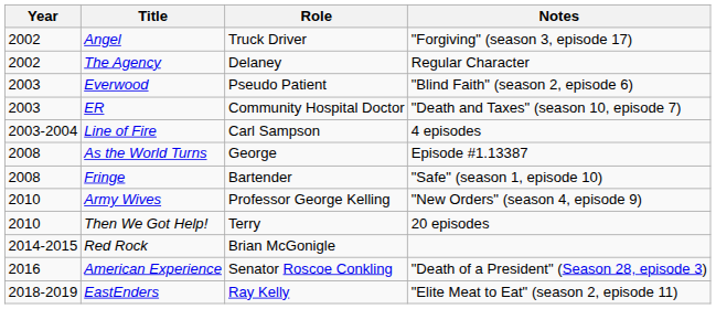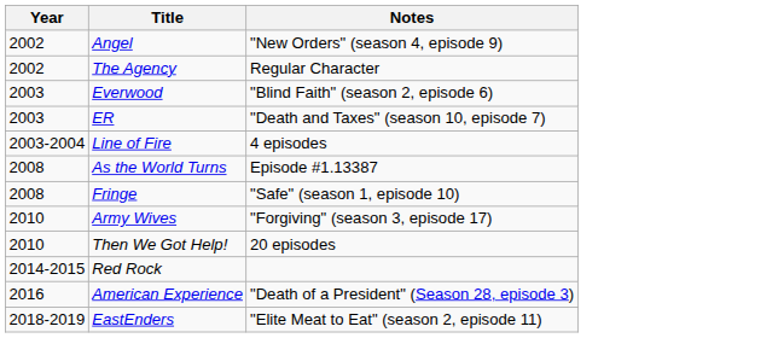 <table class="wikitable sortable">
 <tr>
 <th>Year</th>
 <th>Title</th>
-<th>Role</th>
 <th class="unsortable">Notes</th>
 </tr>
 <tr>
 <td>2002</td>
 <td><em><a href='#'>Angel</a></em></td>
-<td>Truck Driver</td>
-<td>"Forgiving" (season 3, episode 17)</td>
+<td>"New Orders" (season 4, episode 9)</td>
 </tr>
 <tr>
 <td>2002</td>
 <td><em><a href='#'>The Agency</a></em></td>
-<td>Delaney</td>
 <td>Regular Character</td>
 </tr>
 <tr>
 <td>2003</td>
 <td><em><a href='#'>Everwood</a></em></td>
-<td>Pseudo Patient</td>
 <td>"Blind Faith" (season 2, episode 6)</td>
 </tr>
 <tr>
 <td>2003</td>
 <td><em><a href='#'>ER</a></em></td>
-<td>Community Hospital Doctor</td>
 <td>"Death and Taxes" (season 10, episode 7)</td>
 </tr>
 <tr>
 <td>2003-2004</td>
 <td><em><a href='#'>Line of Fire</a></em></td>
-<td>Carl Sampson</td>
 <td>4 episodes</td>
 </tr>
 <tr>
 <td>2008</td>
 <td><em><a href='#'>As the World Turns</a></em></td>
-<td>George</td>
 <td>Episode #1.13387</td>
 </tr>
 <tr>
 <td>2008</td>
 <td><em><a href='#'>Fringe</a></em></td>
-<td>Bartender</td>
 <td>"Safe" (season 1, episode 10)</td>
 </tr>
 <tr>
 <td>2010</td>
 <td><em><a href='#'>Army Wives</a></em></td>
-<td>Professor George Kelling</td>
-<td>"New Orders" (season 4, episode 9)</td>
+<td>"Forgiving" (season 3, episode 17)</td>
 </tr>
 <tr>
 <td>2010</td>
 <td><em>Then We Got Help!</em></td>
-<td>Terry</td>
 <td>20 episodes</td>
 </tr>
 <tr>
 <td>2014-2015</td>
 <td><em>Red Rock</em></td>
-<td>Brian McGonigle</td>
 <td></td>
 </tr>
 <tr>
 <td>2016</td>
 <td><em><a href='#'>American Experience</a></em></td>
-<td>Senator <a href='#'>Roscoe Conkling</a></td>
 <td>"Death of a President" (<a href='#'>Season 28, episode 3</a>)</td>
 </tr>
 <tr>
 <td>2018-2019</td>
 <td><em><a href='#'>EastEnders</a></em></td>
-<td><a href='#'>Ray Kelly</a></td>
 <td>"Elite Meat to Eat" (season 2, episode 11)</td>
 </tr>
 </table>
